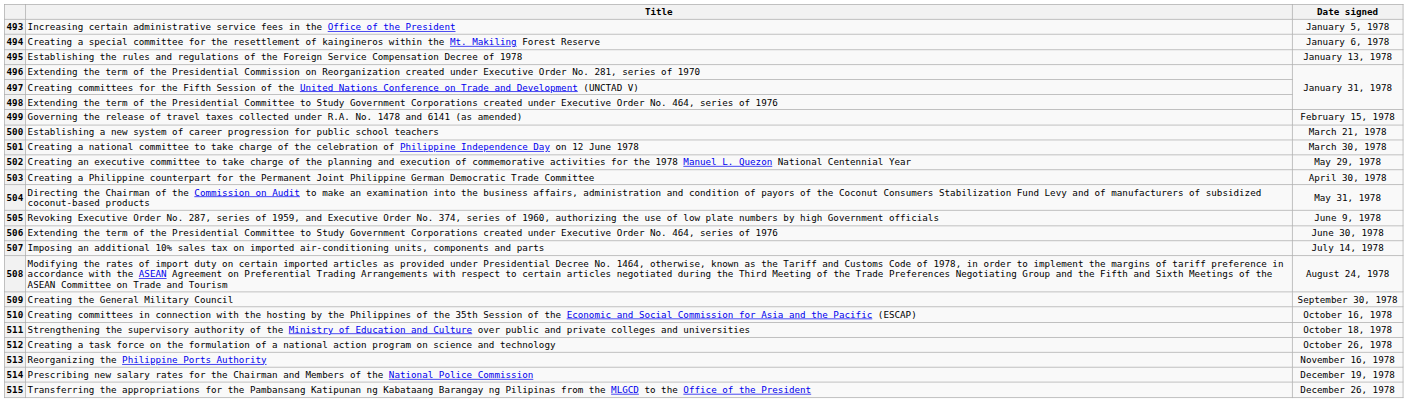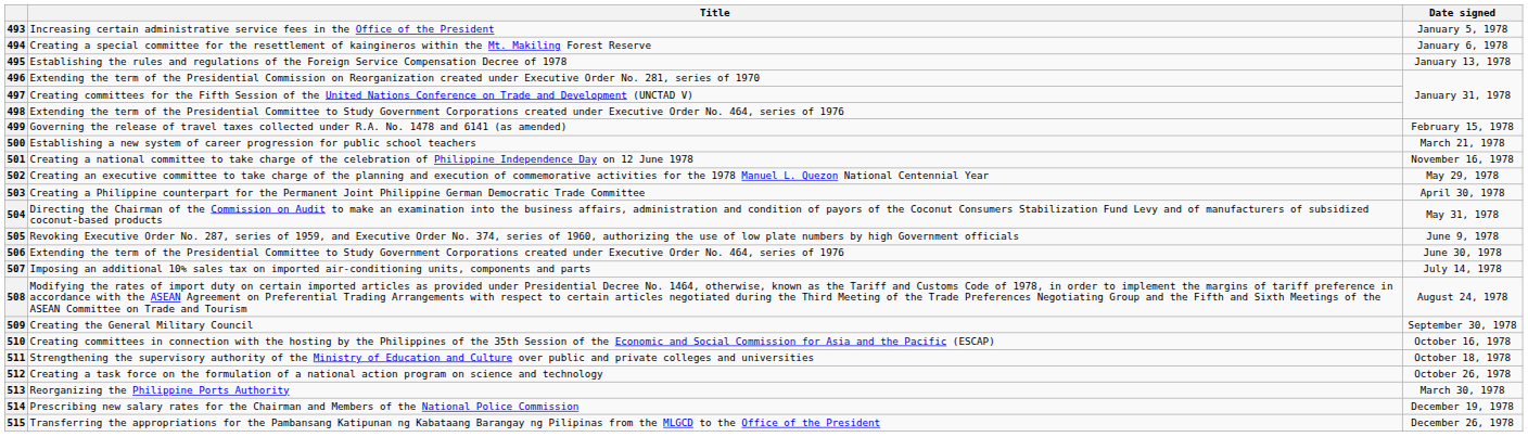 <table class="wikitable sortable" style="text-align:center;">
 <tr>
 <th scope="col"></th>
 <th scope="col">Title</th>
 <th scope="col" width="150px">Date signed</th>
 </tr>
 <tr>
 <th scope="row">493</th>
 <td style="text-align:left;">Increasing certain administrative service fees in the <a href='#'>Office of the President</a></td>
 <td>January 5, 1978</td>
 </tr>
 <tr>
 <th scope="row">494</th>
 <td style="text-align:left;">Creating a special committee for the resettlement of kaingineros within the <a href='#'>Mt. Makiling</a> Forest Reserve</td>
 <td>January 6, 1978</td>
 </tr>
 <tr>
 <th scope="row">495</th>
 <td style="text-align:left;">Establishing the rules and regulations of the Foreign Service Compensation Decree of 1978</td>
 <td>January 13, 1978</td>
 </tr>
 <tr>
 <th scope="row">496</th>
 <td style="text-align:left;">Extending the term of the Presidential Commission on Reorganization created under Executive Order No. 281, series of 1970</td>
 <td rowspan="3">January 31, 1978</td>
 </tr>
 <tr>
 <th scope="row">497</th>
 <td style="text-align:left;">Creating committees for the Fifth Session of the <a href='#'>United Nations Conference on Trade and Development</a> (UNCTAD V)</td>
 </tr>
 <tr>
 <th scope="row">498</th>
 <td style="text-align:left;">Extending the term of the Presidential Committee to Study Government Corporations created under Executive Order No. 464, series of 1976</td>
 </tr>
 <tr>
 <th scope="row">499</th>
 <td style="text-align:left;">Governing the release of travel taxes collected under R.A. No. 1478 and 6141 (as amended)</td>
 <td>February 15, 1978</td>
 </tr>
 <tr>
 <th scope="row">500</th>
 <td style="text-align:left;">Establishing a new system of career progression for public school teachers</td>
 <td>March 21, 1978</td>
 </tr>
 <tr>
 <th scope="row">501</th>
 <td style="text-align:left;">Creating a national committee to take charge of the celebration of <a href='#'>Philippine Independence Day</a> on 12 June 1978</td>
-<td>March 30, 1978</td>
+<td>November 16, 1978</td>
 </tr>
 <tr>
 <th scope="row">502</th>
 <td style="text-align:left;">Creating an executive committee to take charge of the planning and execution of commemorative activities for the 1978 <a href='#'>Manuel L. Quezon</a> National Centennial Year</td>
 <td>May 29, 1978</td>
 </tr>
 <tr>
 <th scope="row">503</th>
 <td style="text-align:left;">Creating a Philippine counterpart for the Permanent Joint Philippine German Democratic Trade Committee</td>
 <td>April 30, 1978</td>
 </tr>
 <tr>
 <th scope="row">504</th>
 <td style="text-align:left;">Directing the Chairman of the <a href='#'>Commission on Audit</a> to make an examination into the business affairs, administration and condition of payors of the Coconut Consumers Stabilization Fund Levy and of manufacturers of subsidized coconut-based products</td>
 <td>May 31, 1978</td>
 </tr>
 <tr>
 <th scope="row">505</th>
 <td style="text-align:left;">Revoking Executive Order No. 287, series of 1959, and Executive Order No. 374, series of 1960, authorizing the use of low plate numbers by high Government officials</td>
 <td>June 9, 1978</td>
 </tr>
 <tr>
 <th scope="row">506</th>
 <td style="text-align:left;">Extending the term of the Presidential Committee to Study Government Corporations created under Executive Order No. 464, series of 1976</td>
 <td>June 30, 1978</td>
 </tr>
 <tr>
 <th scope="row">507</th>
 <td style="text-align:left;">Imposing an additional 10% sales tax on imported air-conditioning units, components and parts</td>
 <td>July 14, 1978</td>
 </tr>
 <tr>
 <th scope="row">508</th>
 <td style="text-align:left;">Modifying the rates of import duty on certain imported articles as provided under Presidential Decree No. 1464, otherwise, known as the Tariff and Customs Code of 1978, in order to implement the margins of tariff preference in accordance with the <a href='#'>ASEAN</a> Agreement on Preferential Trading Arrangements with respect to certain articles negotiated during the Third Meeting of the Trade Preferences Negotiating Group and the Fifth and Sixth Meetings of the ASEAN Committee on Trade and Tourism</td>
 <td>August 24, 1978</td>
 </tr>
 <tr>
 <th scope="row">509</th>
 <td style="text-align:left;">Creating the General Military Council</td>
 <td>September 30, 1978</td>
 </tr>
 <tr>
 <th scope="row">510</th>
 <td style="text-align:left;">Creating committees in connection with the hosting by the Philippines of the 35th Session of the <a href='#'>Economic and Social Commission for Asia and the Pacific</a> (ESCAP)</td>
 <td>October 16, 1978</td>
 </tr>
 <tr>
 <th scope="row">511</th>
 <td style="text-align:left;">Strengthening the supervisory authority of the <a href='#'>Ministry of Education and Culture</a> over public and private colleges and universities</td>
 <td>October 18, 1978</td>
 </tr>
 <tr>
 <th scope="row">512</th>
 <td style="text-align:left;">Creating a task force on the formulation of a national action program on science and technology</td>
 <td>October 26, 1978</td>
 </tr>
 <tr>
 <th scope="row">513</th>
 <td style="text-align:left;">Reorganizing the <a href='#'>Philippine Ports Authority</a></td>
-<td>November 16, 1978</td>
+<td>March 30, 1978</td>
 </tr>
 <tr>
 <th scope="row">514</th>
 <td style="text-align:left;">Prescribing new salary rates for the Chairman and Members of the <a href='#'>National Police Commission</a></td>
 <td>December 19, 1978</td>
 </tr>
 <tr>
 <th scope="row">515</th>
 <td style="text-align:left;">Transferring the appropriations for the Pambansang Katipunan ng Kabataang Barangay ng Pilipinas from the <a href='#'>MLGCD</a> to the <a href='#'>Office of the President</a></td>
 <td>December 26, 1978</td>
 </tr>
 </table>
